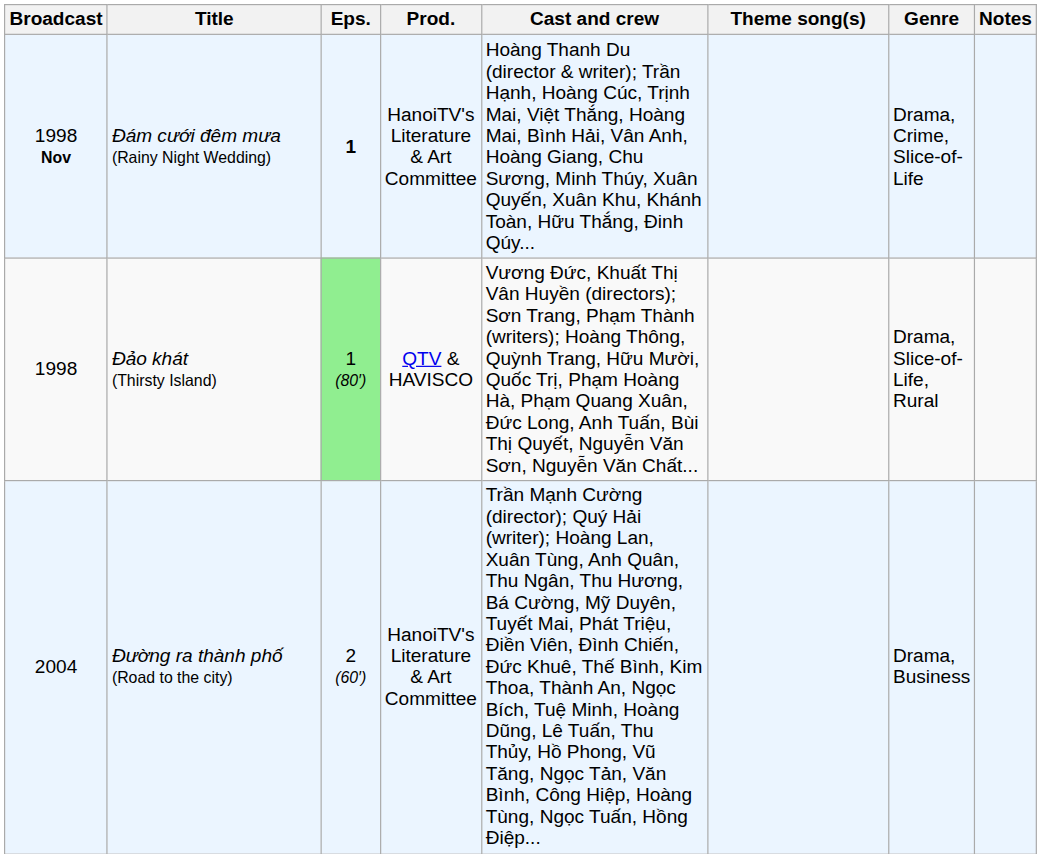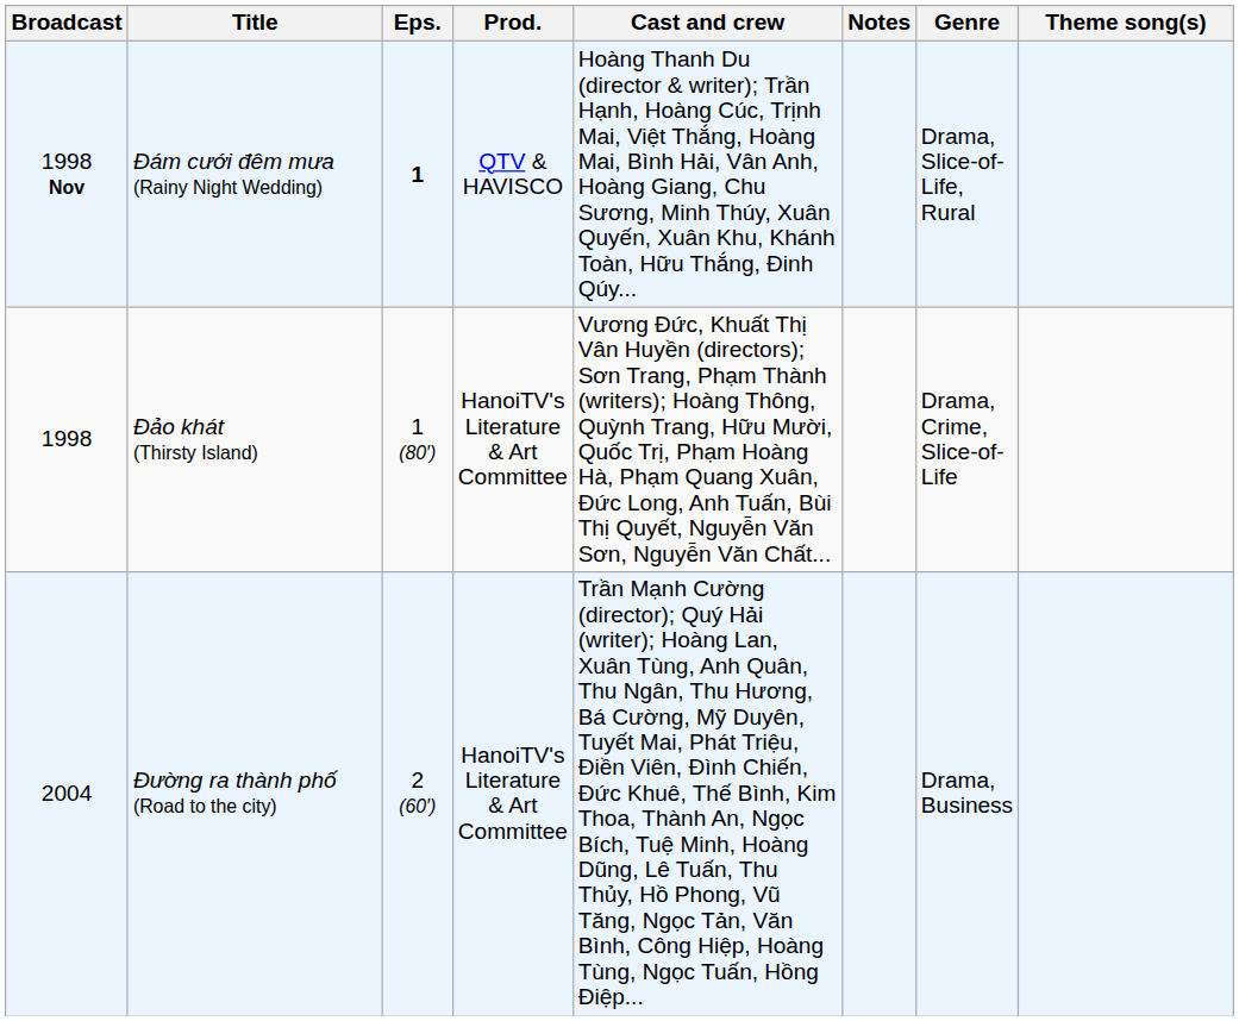 <table class="wikitable sortable">
 <tr>
 <th style="width:10%;">Broadcast</th>
 <th style="width:24%;">Title</th>
 <th style="width:6%;">Eps.</th>
 <th style="width:5%;">Prod.</th>
 <th style="width:25%;">Cast and crew</th>
+<th style="width:5%;">Notes</th>
+<th style="width:5%;">Genre</th>
 <th style="width:20%;">Theme song(s)</th>
-<th style="width:5%;">Genre</th>
-<th style="width:5%;">Notes</th>
 </tr>
 <tr ---- bgcolor="#ebf5ff">
 <td style="text-align:center;">1998<br><small><strong>Nov</strong></small> <br></td>
 <td><em>Đám cưới đêm mưa</em> <br><small>(Rainy Night Wedding)</small></td>
 <td style="text-align:center;"><strong>1</strong></td>
-<td style="text-align:center;">HanoiTV's Literature & Art Committee</td>
+<td style="text-align:center;"><a href='#'>QTV</a> & HAVISCO</td>
 <td>Hoàng Thanh Du (director & writer); Trần Hạnh, Hoàng Cúc, Trịnh Mai, Việt Thắng, Hoàng Mai, Bình Hải, Vân Anh, Hoàng Giang, Chu Sương, Minh Thúy, Xuân Quyến, Xuân Khu, Khánh Toàn, Hữu Thắng, Đinh Qúy...</td>
 <td></td>
-<td>Drama, Crime, Slice-of-Life</td>
+<td>Drama, Slice-of-Life, Rural</td>
 <td></td>
 </tr>
 <tr>
 <td style="text-align:center;">1998<br></td>
 <td><em>Đảo khát</em> <br><small>(Thirsty Island)</small></td>
-<td style="background: lightgreen; text-align:center;">1<br><small><em>(80′)</em></small></td>
-<td style="text-align:center;"><a href='#'>QTV</a> & HAVISCO</td>
+<td style="text-align:center;">1<br><small><em>(80′)</em></small></td>
+<td style="text-align:center;">HanoiTV's Literature & Art Committee</td>
 <td>Vương Đức, Khuất Thị Vân Huyền (directors); Sơn Trang, Phạm Thành (writers); Hoàng Thông, Quỳnh Trang, Hữu Mười, Quốc Trị, Phạm Hoàng Hà, Phạm Quang Xuân, Đức Long, Anh Tuấn, Bùi Thị Quyết, Nguyễn Văn Sơn, Nguyễn Văn Chất...</td>
 <td></td>
-<td>Drama, Slice-of-Life, Rural</td>
+<td>Drama, Crime, Slice-of-Life</td>
 <td></td>
 </tr>
 <tr ---- bgcolor="#ebf5ff">
 <td style="text-align:center;">2004 <br></td>
 <td><em>Đường ra thành phố</em> <br><small>(Road to the city)</small></td>
 <td style="text-align:center;">2<br><small><em>(60′)</em></small></td>
 <td style="text-align:center;">HanoiTV's Literature & Art Committee</td>
 <td>Trần Mạnh Cường (director); Quý Hải (writer); Hoàng Lan, Xuân Tùng, Anh Quân, Thu Ngân, Thu Hương, Bá Cường, Mỹ Duyên, Tuyết Mai, Phát Triệu, Điền Viên, Đình Chiến, Đức Khuê, Thế Bình, Kim Thoa, Thành An, Ngọc Bích, Tuệ Minh, Hoàng Dũng, Lê Tuấn, Thu Thủy, Hồ Phong, Vũ Tăng, Ngọc Tản, Văn Bình, Công Hiệp, Hoàng Tùng, Ngọc Tuấn, Hồng Điệp...</td>
 <td></td>
 <td>Drama, Business</td>
 <td></td>
 </tr>
 </table>
